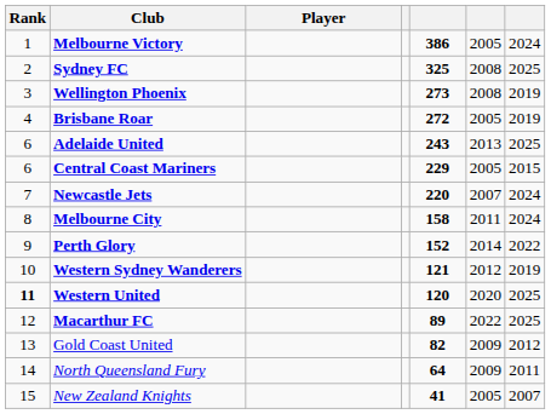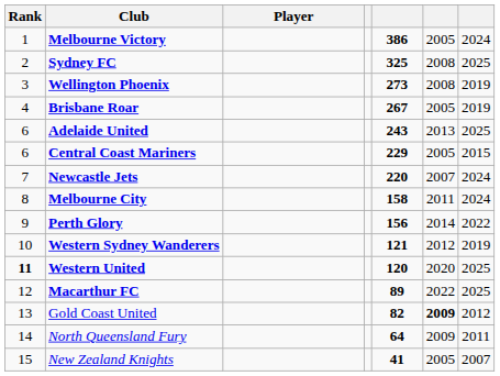 <table class="wikitable sortable" style="text-align: center">
 <tr>
 <th>Rank</th>
 <th>Club</th>
 <th width="150">Player</th>
 <th></th>
 <th width="50"></th>
 <th></th>
 <th></th>
 </tr>
 <tr>
 <td>1</td>
 <td align=left><strong><a href='#'>Melbourne Victory</a></strong></td>
 <td align=left></td>
 <td></td>
 <td><strong>386</strong></td>
 <td>2005</td>
 <td>2024</td>
 </tr>
 <tr>
 <td>2</td>
 <td align=left><strong><a href='#'>Sydney FC</a></strong></td>
 <td align=left><strong></strong></td>
 <td></td>
 <td><strong>325</strong></td>
 <td>2008</td>
 <td>2025</td>
 </tr>
 <tr>
 <td>3</td>
 <td align=left><strong><a href='#'>Wellington Phoenix</a></strong></td>
 <td align=left></td>
 <td></td>
 <td><strong>273</strong></td>
 <td>2008</td>
 <td>2019</td>
 </tr>
 <tr>
 <td>4</td>
 <td align=left><strong><a href='#'>Brisbane Roar</a></strong></td>
 <td align=left></td>
 <td></td>
-<td><strong>272</strong></td>
+<td><strong>267</strong></td>
 <td>2005</td>
 <td>2019</td>
 </tr>
 <tr>
 <td>6</td>
 <td align=left><strong><a href='#'>Adelaide United</a></strong></td>
 <td align=left><strong></strong></td>
 <td></td>
 <td><strong>243</strong></td>
 <td>2013</td>
 <td>2025</td>
 </tr>
 <tr>
 <td>6</td>
 <td align=left><strong><a href='#'>Central Coast Mariners</a></strong></td>
 <td align=left></td>
 <td></td>
 <td><strong>229</strong></td>
 <td>2005</td>
 <td>2015</td>
 </tr>
 <tr>
 <td>7</td>
 <td align=left><strong><a href='#'>Newcastle Jets</a></strong></td>
 <td align=left></td>
 <td></td>
 <td><strong>220</strong></td>
 <td>2007</td>
 <td>2024</td>
 </tr>
 <tr>
 <td>8</td>
 <td align=left><strong><a href='#'>Melbourne City</a></strong></td>
 <td align=left></td>
 <td></td>
 <td><strong>158</strong></td>
 <td>2011</td>
 <td>2024</td>
 </tr>
 <tr>
 <td>9</td>
 <td align=left><strong><a href='#'>Perth Glory</a></strong></td>
 <td align=left></td>
 <td></td>
-<td><strong>152</strong></td>
+<td><strong>156</strong></td>
 <td>2014</td>
 <td>2022</td>
 </tr>
 <tr>
 <td>10</td>
 <td align=left><strong><a href='#'>Western Sydney Wanderers</a></strong></td>
 <td align=left></td>
 <td></td>
 <td><strong>121</strong></td>
 <td>2012</td>
 <td>2019</td>
 </tr>
 <tr>
 <td><strong>11</strong></td>
 <td align=left><strong><a href='#'>Western United</a></strong></td>
 <td align=left><strong></strong></td>
 <td></td>
 <td><strong>120</strong></td>
 <td>2020</td>
 <td>2025</td>
 </tr>
 <tr>
 <td>12</td>
 <td rowspan="1" align=left><strong><a href='#'>Macarthur FC</a></strong></td>
 <td align=left><strong></strong></td>
 <td></td>
 <td><strong>89</strong></td>
 <td>2022</td>
 <td>2025</td>
 </tr>
 <tr>
 <td>13</td>
 <td align=left><a href='#'>Gold Coast United</a></td>
 <td align=left></td>
 <td></td>
 <td><strong>82</strong></td>
-<td>2009</td>
+<td><strong>2009</strong></td>
 <td>2012</td>
 </tr>
 <tr>
 <td>14</td>
 <td align=left><em><a href='#'>North Queensland Fury</a></em></td>
 <td align=left></td>
 <td></td>
 <td><strong>64</strong></td>
 <td>2009</td>
 <td>2011</td>
 </tr>
 <tr>
 <td>15</td>
 <td align=left><em><a href='#'>New Zealand Knights</a></em></td>
 <td align=left></td>
 <td></td>
 <td><strong>41</strong></td>
 <td>2005</td>
 <td>2007</td>
 </tr>
 </table>
